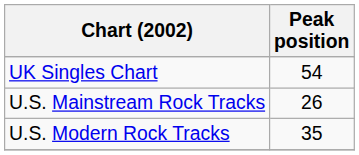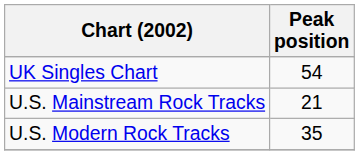 <table class="wikitable sortable">
 <tr>
 <th>Chart (2002)</th>
 <th>Peak<br>position</th>
 </tr>
 <tr>
 </tr>
 <tr>
 <td><a href='#'>UK Singles Chart</a></td>
 <td align=center>54</td>
 </tr>
 <tr>
 <td>U.S. <a href='#'>Mainstream Rock Tracks</a></td>
-<td align=center>26</td>
+<td align=center>21</td>
 </tr>
 <tr>
 <td>U.S. <a href='#'>Modern Rock Tracks</a></td>
 <td align=center>35</td>
 </tr>
 <tr>
 </tr>
 </table>
